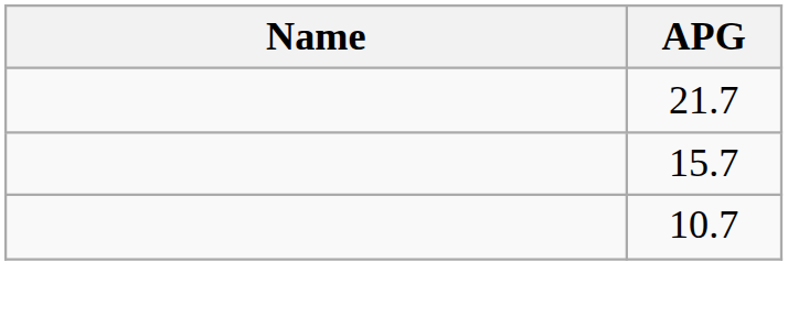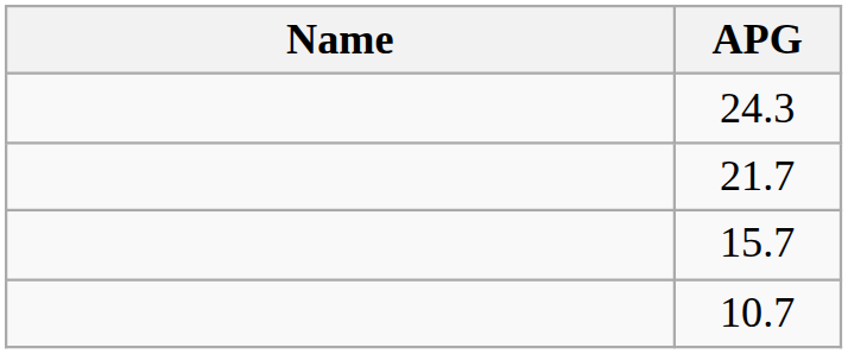 <table class=wikitable width="50%">
 <tr>
 <th width="80%">Name</th>
 <th width="20%">APG</th>
+</tr>
+<tr>
+<td></td>
+<td align=center>24.3</td>
 </tr>
 <tr>
 <td></td>
 <td align=center>21.7</td>
 </tr>
 <tr>
 <td></td>
 <td align=center>15.7</td>
 </tr>
 <tr>
 <td></td>
 <td align=center>10.7</td>
 </tr>
 </table>
